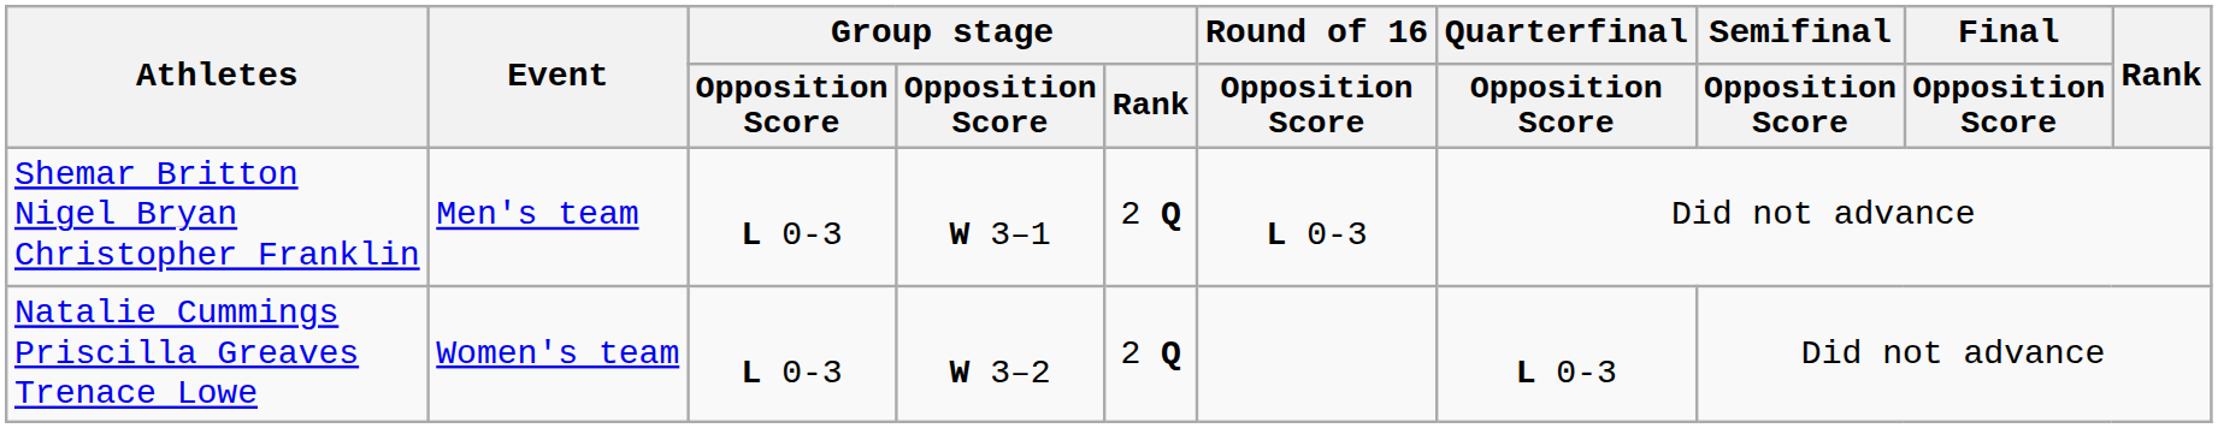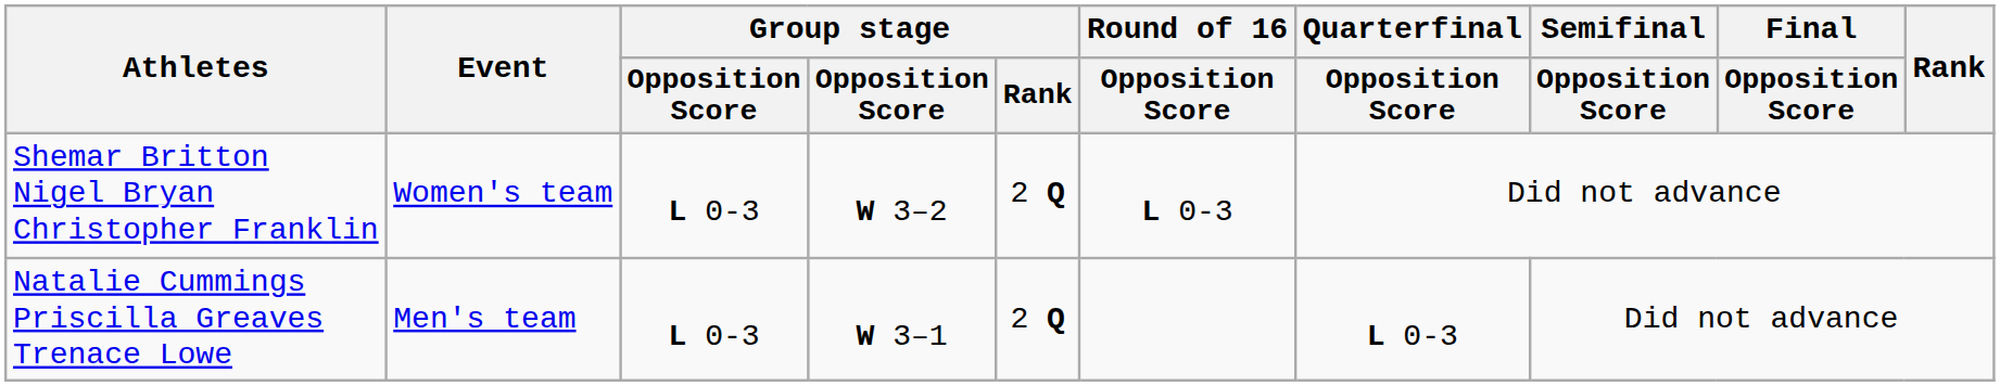 <table class="wikitable" style="font-size:90%">
 <tr>
 <th rowspan=2>Athletes</th>
 <th rowspan=2>Event</th>
 <th colspan=3>Group stage</th>
 <th>Round of 16</th>
 <th>Quarterfinal</th>
 <th>Semifinal</th>
 <th>Final</th>
 <th rowspan=2>Rank</th>
 </tr>
 <tr style="font-size:95%">
 <th>Opposition<br>Score</th>
 <th>Opposition<br>Score</th>
 <th>Rank</th>
 <th>Opposition<br>Score</th>
 <th>Opposition<br>Score</th>
 <th>Opposition<br>Score</th>
 <th>Opposition<br>Score</th>
 </tr>
 <tr align=center>
 <td align=left><a href='#'>Shemar Britton</a><br><a href='#'>Nigel Bryan</a><br><a href='#'>Christopher Franklin</a></td>
-<td align=left><a href='#'>Men's team</a></td>
+<td align=left><a href='#'>Women's team</a></td>
 <td><br><strong>L</strong> 0-3</td>
-<td><br><strong>W</strong> 3–1</td>
+<td><br><strong>W</strong> 3–2</td>
 <td>2 <strong>Q</strong></td>
 <td><br><strong>L</strong> 0-3</td>
 <td colspan=4>Did not advance</td>
 </tr>
 <tr align=center>
 <td align=left><a href='#'>Natalie Cummings</a><br><a href='#'>Priscilla Greaves</a><br><a href='#'>Trenace Lowe</a></td>
-<td align=left><a href='#'>Women's team</a></td>
+<td align=left><a href='#'>Men's team</a></td>
 <td><br><strong>L</strong> 0-3</td>
-<td><br><strong>W</strong> 3–2</td>
+<td><br><strong>W</strong> 3–1</td>
 <td>2 <strong>Q</strong></td>
 <td></td>
 <td><br><strong>L</strong> 0-3</td>
 <td Colspan=3>Did not advance</td>
 </tr>
 </table>
